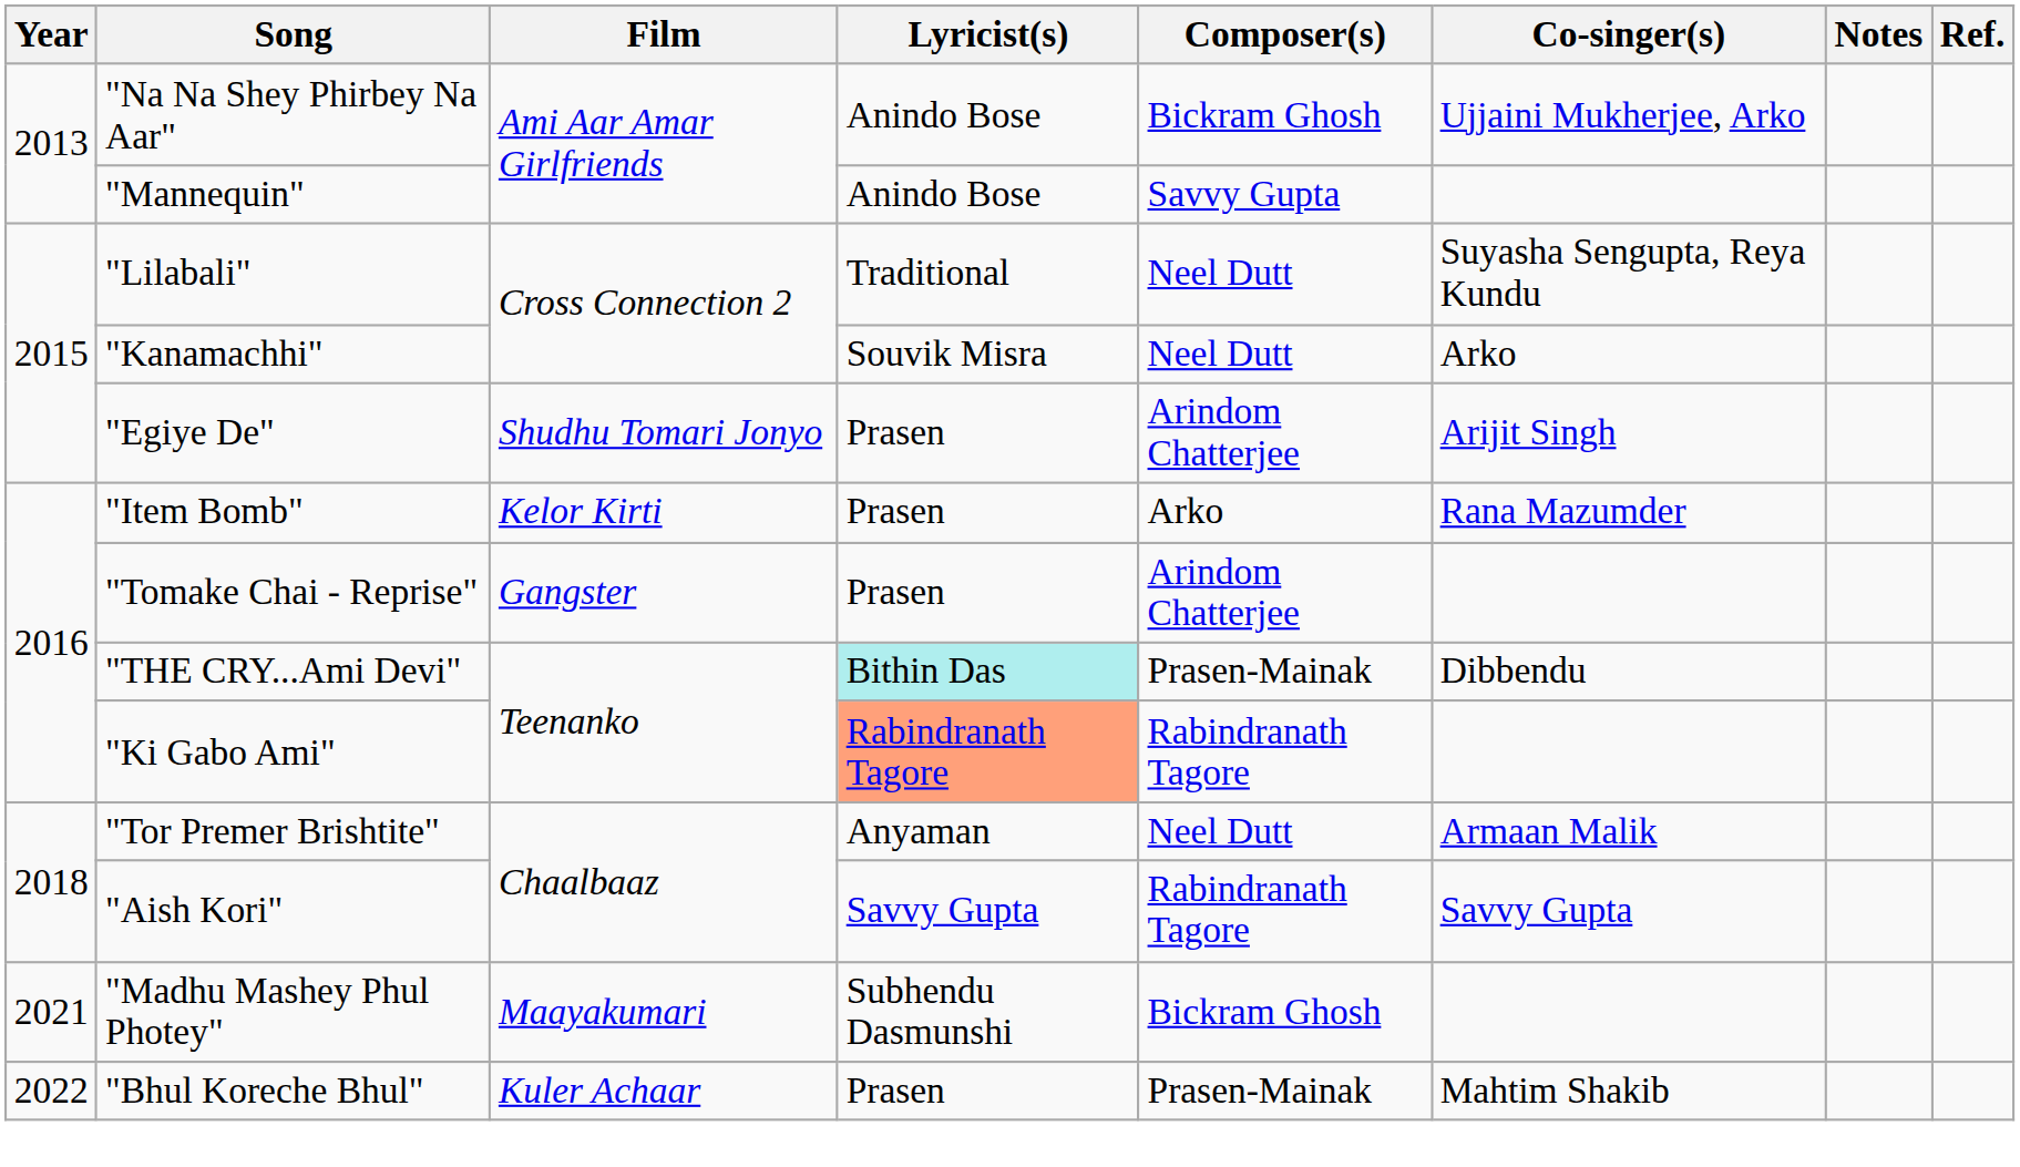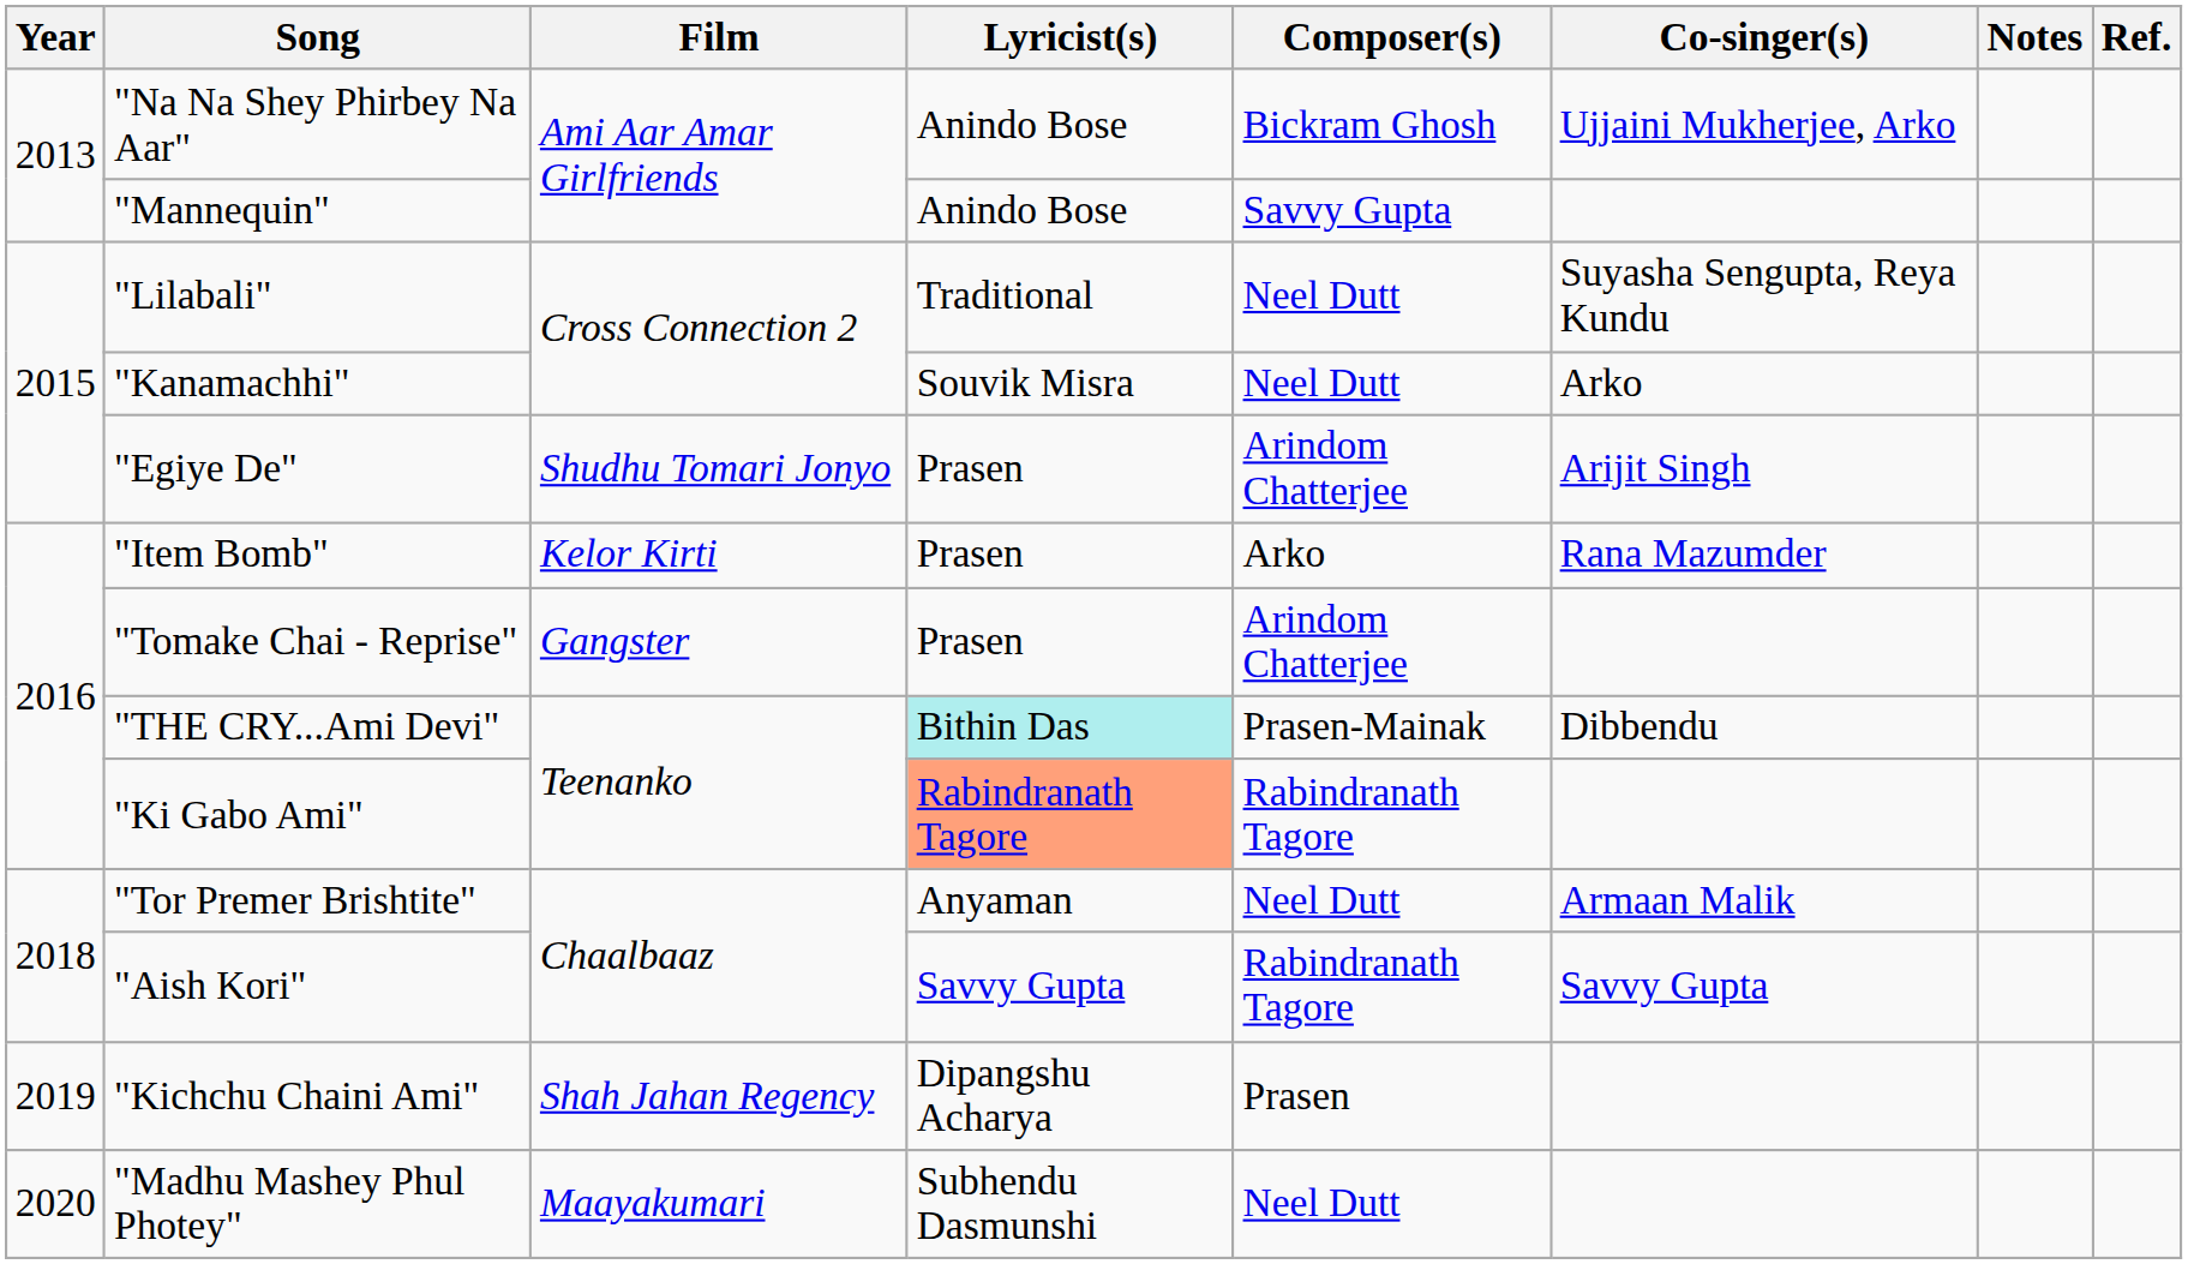 <table class="wikitable sortable">
 <tr>
 <th>Year</th>
 <th>Song</th>
 <th>Film</th>
 <th>Lyricist(s)</th>
 <th>Composer(s)</th>
 <th>Co-singer(s)</th>
 <th>Notes</th>
 <th>Ref.</th>
 </tr>
 <tr>
 <td rowspan="2">2013</td>
 <td>"Na Na Shey Phirbey Na Aar"</td>
 <td rowspan="2"><em><a href='#'>Ami Aar Amar Girlfriends</a></em></td>
 <td>Anindo Bose</td>
 <td><a href='#'>Bickram Ghosh</a></td>
 <td><a href='#'>Ujjaini Mukherjee</a>, <a href='#'>Arko</a></td>
 <td></td>
 <td></td>
 </tr>
 <tr>
 <td>"Mannequin"</td>
 <td>Anindo Bose</td>
 <td><a href='#'>Savvy Gupta</a></td>
 <td></td>
 <td></td>
 <td></td>
 </tr>
 <tr>
 <td rowspan="3">2015</td>
 <td>"Lilabali"</td>
 <td rowspan="2"><em>Cross Connection 2</em></td>
 <td>Traditional</td>
 <td><a href='#'>Neel Dutt</a></td>
 <td>Suyasha Sengupta, Reya Kundu</td>
 <td></td>
 <td></td>
 </tr>
 <tr>
 <td>"Kanamachhi"</td>
 <td>Souvik Misra</td>
 <td><a href='#'>Neel Dutt</a></td>
 <td>Arko</td>
 <td></td>
 <td></td>
 </tr>
 <tr>
 <td>"Egiye De"</td>
 <td><em><a href='#'>Shudhu Tomari Jonyo</a></em></td>
 <td>Prasen</td>
 <td><a href='#'>Arindom Chatterjee</a></td>
 <td><a href='#'>Arijit Singh</a></td>
 <td></td>
 <td></td>
 </tr>
 <tr>
 <td rowspan="4">2016</td>
 <td>"Item Bomb"</td>
 <td><em><a href='#'>Kelor Kirti</a></em></td>
 <td>Prasen</td>
 <td>Arko</td>
 <td><a href='#'>Rana Mazumder</a></td>
 <td></td>
 <td></td>
 </tr>
 <tr>
 <td>"Tomake Chai - Reprise"</td>
 <td><em><a href='#'>Gangster</a></em></td>
 <td>Prasen</td>
 <td><a href='#'>Arindom Chatterjee</a></td>
 <td></td>
 <td></td>
 <td></td>
 </tr>
 <tr>
 <td>"THE CRY...Ami Devi"</td>
 <td rowspan="2"><em>Teenanko</em></td>
 <td style="background: paleturquoise;">Bithin Das</td>
 <td>Prasen-Mainak</td>
 <td>Dibbendu</td>
 <td></td>
 <td></td>
 </tr>
 <tr>
 <td>"Ki Gabo Ami"</td>
 <td style="background: lightsalmon;"><a href='#'>Rabindranath Tagore</a></td>
 <td><a href='#'>Rabindranath Tagore</a></td>
 <td></td>
 <td></td>
 <td></td>
 </tr>
 <tr>
 <td rowspan="2">2018</td>
 <td>"Tor Premer Brishtite"</td>
 <td rowspan="2"><em>Chaalbaaz</em></td>
 <td>Anyaman</td>
 <td><a href='#'>Neel Dutt</a></td>
 <td><a href='#'>Armaan Malik</a></td>
 <td></td>
 <td></td>
 </tr>
 <tr>
 <td>"Aish Kori"</td>
 <td><a href='#'>Savvy Gupta</a></td>
 <td><a href='#'>Rabindranath Tagore</a></td>
 <td><a href='#'>Savvy Gupta</a></td>
 <td></td>
 <td></td>
 </tr>
 <tr>
-<td>2021</td>
-<td>"Madhu Mashey Phul Photey"</td>
-<td><em><a href='#'>Maayakumari</a></em></td>
-<td>Subhendu Dasmunshi</td>
-<td><a href='#'>Bickram Ghosh</a></td>
+<td>2019</td>
+<td>"Kichchu Chaini Ami"</td>
+<td><em><a href='#'>Shah Jahan Regency</a></em></td>
+<td>Dipangshu Acharya</td>
+<td>Prasen</td>
 <td></td>
 <td></td>
 <td></td>
 </tr>
 <tr>
-<td>2022</td>
-<td>"Bhul Koreche Bhul"</td>
-<td><em><a href='#'>Kuler Achaar</a></em></td>
-<td>Prasen</td>
-<td>Prasen-Mainak</td>
-<td>Mahtim Shakib</td>
+<td>2020</td>
+<td>"Madhu Mashey Phul Photey"</td>
+<td><em><a href='#'>Maayakumari</a></em></td>
+<td>Subhendu Dasmunshi</td>
+<td><a href='#'>Neel Dutt</a></td>
+<td></td>
 <td></td>
 <td></td>
 </tr>
 </table>
